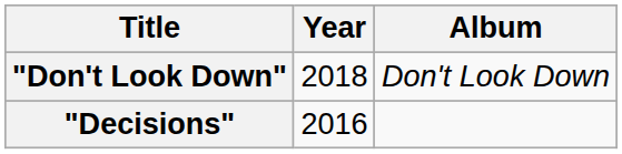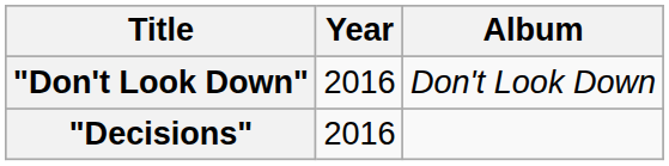 <table class="wikitable plainrowheaders" style="text-align:center;">
 <tr>
 <th>Title</th>
 <th>Year</th>
 <th>Album</th>
 </tr>
 <tr>
 <th scope="row">"Don't Look Down"<br></th>
-<td>2018</td>
+<td>2016</td>
 <td><em>Don't Look Down</em></td>
 </tr>
 <tr>
 <th scope="row">"Decisions"<br></th>
 <td>2016</td>
 <td></td>
 </tr>
 </table>
